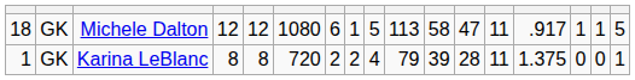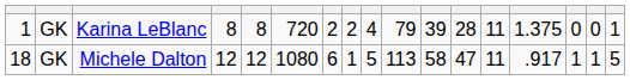 <table class="wikitable sortable" style="text-align:right;">
 <tr>
 <th></th>
 <th></th>
 <th></th>
 <th></th>
 <th></th>
 <th></th>
 <th></th>
 <th></th>
 <th></th>
 <th></th>
 <th></th>
 <th></th>
 <th></th>
 <th></th>
 <th></th>
 <th></th>
 <th></th>
 </tr>
 <tr>
+<td>1</td>
+<td>GK</td>
+<td><a href='#'>Karina LeBlanc</a></td>
+<td>8</td>
+<td>8</td>
+<td>720</td>
+<td>2</td>
+<td>2</td>
+<td>4</td>
+<td>79</td>
+<td>39</td>
+<td>28</td>
+<td>11</td>
+<td>1.375</td>
+<td>0</td>
+<td>0</td>
+<td>1</td>
+</tr>
+<tr>
 <td>18</td>
 <td>GK</td>
 <td><a href='#'>Michele Dalton</a></td>
 <td>12</td>
 <td>12</td>
 <td>1080</td>
 <td>6</td>
 <td>1</td>
 <td>5</td>
 <td>113</td>
 <td>58</td>
 <td>47</td>
 <td>11</td>
 <td>.917</td>
 <td>1</td>
 <td>1</td>
 <td>5</td>
 </tr>
-<tr>
-<td>1</td>
-<td>GK</td>
-<td><a href='#'>Karina LeBlanc</a></td>
-<td>8</td>
-<td>8</td>
-<td>720</td>
-<td>2</td>
-<td>2</td>
-<td>4</td>
-<td>79</td>
-<td>39</td>
-<td>28</td>
-<td>11</td>
-<td>1.375</td>
-<td>0</td>
-<td>0</td>
-<td>1</td>
-</tr>
 </table>
